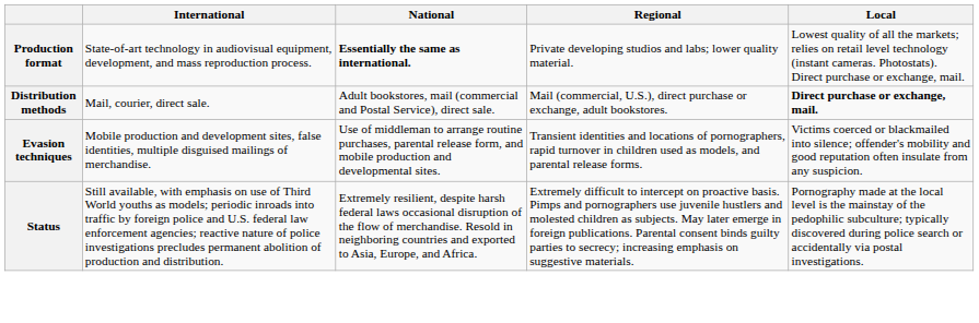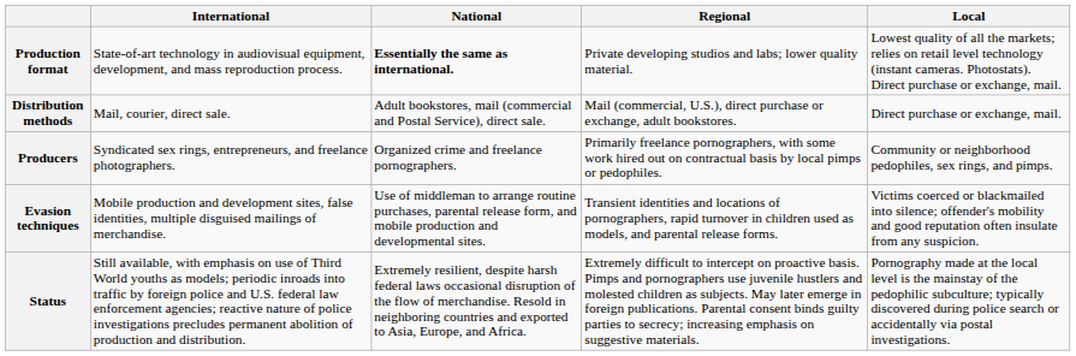 <table class="wikitable">
 <tr>
 <th></th>
 <th>International</th>
 <th>National</th>
 <th>Regional</th>
 <th>Local</th>
 </tr>
 <tr>
 <th>Production format</th>
 <td>State-of-art technology in audiovisual equipment, development, and mass reproduction process.</td>
 <td><strong>Essentially the same as international.</strong></td>
 <td>Private developing studios and labs; lower quality material.</td>
 <td>Lowest quality of all the markets; relies on retail level technology (instant cameras. Photostats). Direct purchase or exchange, mail.</td>
 </tr>
 <tr>
 <th>Distribution methods</th>
 <td>Mail, courier, direct sale.</td>
 <td>Adult bookstores, mail (commercial and Postal Service), direct sale.</td>
 <td>Mail (commercial, U.S.), direct purchase or exchange, adult bookstores.</td>
-<td><strong>Direct purchase or exchange, mail.</strong></td>
+<td>Direct purchase or exchange, mail.</td>
+</tr>
+<tr>
+<th>Producers</th>
+<td>Syndicated sex rings, entrepreneurs, and freelance photographers.</td>
+<td>Organized crime and freelance pornographers.</td>
+<td>Primarily freelance pornographers, with some work hired out on contractual basis by local pimps or pedophiles.</td>
+<td>Community or neighborhood pedophiles, sex rings, and pimps.</td>
 </tr>
 <tr>
 <th>Evasion techniques</th>
 <td>Mobile production and development sites, false identities, multiple disguised mailings of merchandise.</td>
 <td>Use of middleman to arrange routine purchases, parental release form, and mobile production and developmental sites.</td>
 <td>Transient identities and locations of pornographers, rapid turnover in children used as models, and parental release forms.</td>
 <td>Victims coerced or blackmailed into silence; offender's mobility and good reputation often insulate from any suspicion.</td>
 </tr>
 <tr>
 <th>Status</th>
 <td>Still available, with emphasis on use of Third World youths as models; periodic inroads into traffic by foreign police and U.S. federal law enforcement agencies; reactive nature of police investigations precludes permanent abolition of production and distribution.</td>
 <td>Extremely resilient, despite harsh federal laws occasional disruption of the flow of merchandise. Resold in neighboring countries and exported to Asia, Europe, and Africa.</td>
 <td>Extremely difficult to intercept on proactive basis. Pimps and pornographers use juvenile hustlers and molested children as subjects. May later emerge in foreign publications. Parental consent binds guilty parties to secrecy; increasing emphasis on suggestive materials.</td>
 <td>Pornography made at the local level is the mainstay of the pedophilic subculture; typically discovered during police search or accidentally via postal investigations.</td>
 </tr>
 </table>
